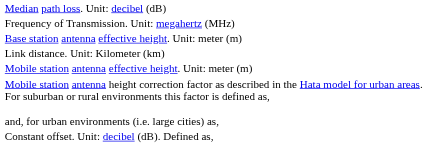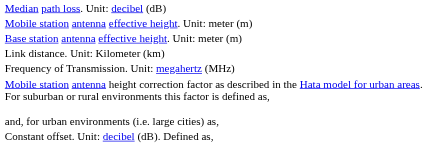 <table>
 <tr>
 <td></td>
 <td><a href='#'>Median</a> <a href='#'>path loss</a>. Unit: <a href='#'>decibel</a> (dB)</td>
 </tr>
 <tr>
 <td></td>
-<td>Frequency of Transmission. Unit: <a href='#'>megahertz</a> (MHz)</td>
+<td><a href='#'>Mobile station</a> <a href='#'>antenna</a> <a href='#'>effective height</a>. Unit: meter (m)</td>
 </tr>
 <tr>
 <td></td>
 <td><a href='#'>Base station</a> <a href='#'>antenna</a> <a href='#'>effective height</a>. Unit: meter (m)</td>
 </tr>
 <tr>
 <td></td>
 <td>Link distance. Unit: Kilometer (km)</td>
 </tr>
 <tr>
 <td></td>
-<td><a href='#'>Mobile station</a> <a href='#'>antenna</a> <a href='#'>effective height</a>. Unit: meter (m)</td>
+<td>Frequency of Transmission. Unit: <a href='#'>megahertz</a> (MHz)</td>
 </tr>
 <tr>
 <td></td>
 <td><a href='#'>Mobile station</a> <a href='#'>antenna</a> height correction factor as described in the <a href='#'>Hata model for urban areas</a>.<br>For suburban or rural environments this  factor is defined as,<br><br>and, for urban environments (i.e. large cities) as,<br></td>
 </tr>
 <tr>
 <td></td>
 <td>Constant offset. Unit: <a href='#'>decibel</a> (dB). Defined as,<br></td>
 </tr>
 </table>
